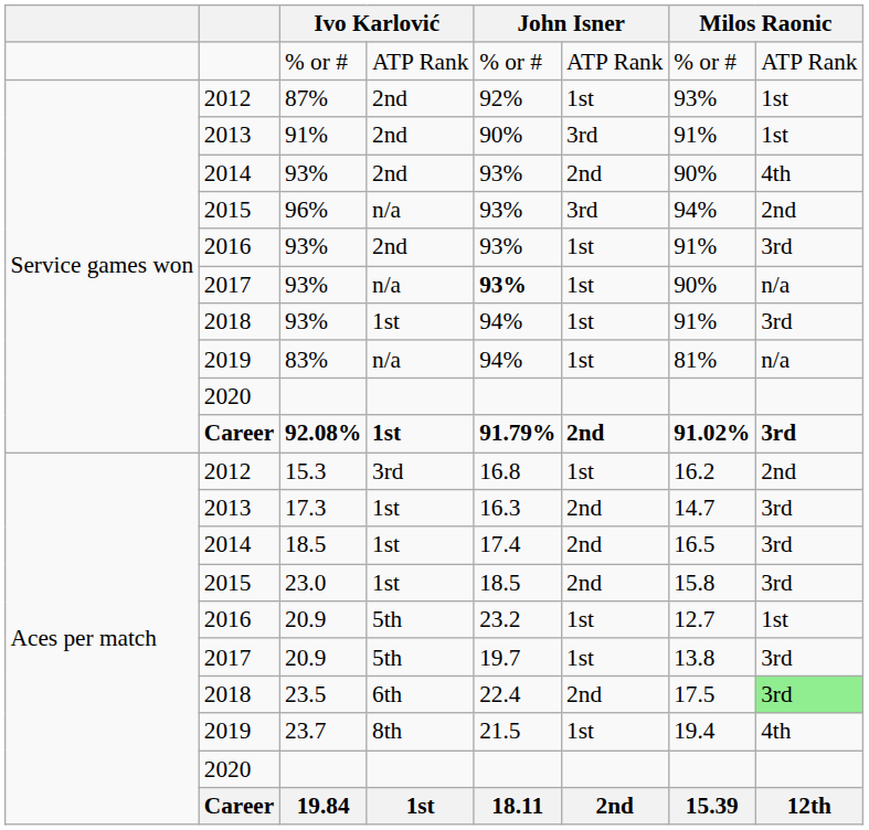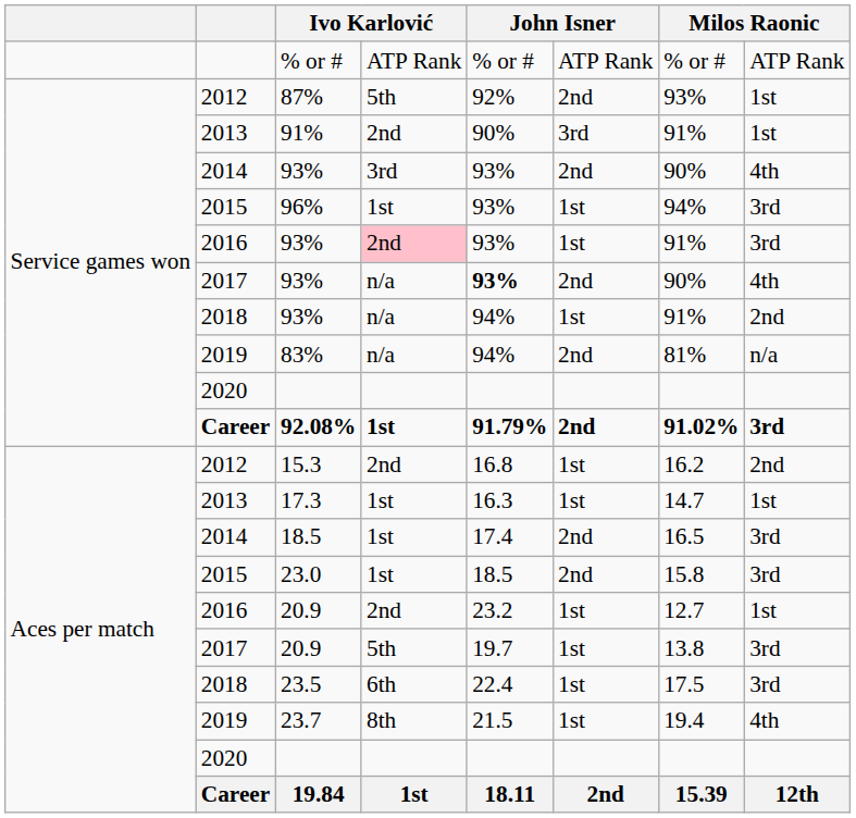 <table class="wikitable">
 <tr>
 <th></th>
 <th></th>
 <th colspan="2">Ivo Karlović</th>
 <th colspan="2">John Isner</th>
 <th colspan="2">Milos Raonic</th>
 </tr>
 <tr>
 <td></td>
 <td></td>
 <td>% or #</td>
 <td>ATP Rank</td>
 <td>% or #</td>
 <td>ATP Rank</td>
 <td>% or #</td>
 <td>ATP Rank</td>
 </tr>
 <tr>
 <td rowspan="10">Service games won</td>
 <td>2012</td>
 <td>87%</td>
+<td>5th</td>
+<td>92%</td>
 <td>2nd</td>
-<td>92%</td>
-<td>1st</td>
 <td>93%</td>
 <td>1st</td>
 </tr>
 <tr>
 <td>2013</td>
 <td>91%</td>
 <td>2nd</td>
 <td>90%</td>
 <td>3rd</td>
 <td>91%</td>
 <td>1st</td>
 </tr>
 <tr>
 <td>2014</td>
 <td>93%</td>
-<td>2nd</td>
+<td>3rd</td>
 <td>93%</td>
 <td>2nd</td>
 <td>90%</td>
 <td>4th</td>
 </tr>
 <tr>
 <td>2015</td>
 <td>96%</td>
-<td>n/a</td>
+<td>1st</td>
 <td>93%</td>
+<td>1st</td>
+<td>94%</td>
 <td>3rd</td>
-<td>94%</td>
-<td>2nd</td>
 </tr>
 <tr>
 <td>2016</td>
 <td>93%</td>
-<td>2nd</td>
+<td style="background: pink;">2nd</td>
 <td>93%</td>
 <td>1st</td>
 <td>91%</td>
 <td>3rd</td>
 </tr>
 <tr>
 <td>2017</td>
 <td>93%</td>
 <td>n/a</td>
 <td><strong>93%</strong></td>
-<td>1st</td>
+<td>2nd</td>
 <td>90%</td>
-<td>n/a</td>
+<td>4th</td>
 </tr>
 <tr>
 <td>2018</td>
 <td>93%</td>
-<td>1st</td>
+<td>n/a</td>
 <td>94%</td>
 <td>1st</td>
 <td>91%</td>
-<td>3rd</td>
+<td>2nd</td>
 </tr>
 <tr>
 <td>2019</td>
 <td>83%</td>
 <td>n/a</td>
 <td>94%</td>
-<td>1st</td>
+<td>2nd</td>
 <td>81%</td>
 <td>n/a</td>
 </tr>
 <tr>
 <td>2020</td>
 <td></td>
 <td></td>
 <td></td>
 <td></td>
 <td></td>
 <td></td>
 </tr>
 <tr>
 <td><strong>Career</strong></td>
 <td><strong>92.08%</strong></td>
 <td><strong>1st</strong></td>
 <td><strong>91.79%</strong></td>
 <td><strong>2nd</strong></td>
 <td><strong>91.02%</strong></td>
 <td><strong>3rd</strong></td>
 </tr>
 <tr>
 <td rowspan="10">Aces per match</td>
 <td>2012</td>
 <td>15.3</td>
-<td>3rd</td>
+<td>2nd</td>
 <td>16.8</td>
 <td>1st</td>
 <td>16.2</td>
 <td>2nd</td>
 </tr>
 <tr>
 <td>2013</td>
 <td>17.3</td>
 <td>1st</td>
 <td>16.3</td>
-<td>2nd</td>
+<td>1st</td>
 <td>14.7</td>
-<td>3rd</td>
+<td>1st</td>
 </tr>
 <tr>
 <td>2014</td>
 <td>18.5</td>
 <td>1st</td>
 <td>17.4</td>
 <td>2nd</td>
 <td>16.5</td>
 <td>3rd</td>
 </tr>
 <tr>
 <td>2015</td>
 <td>23.0</td>
 <td>1st</td>
 <td>18.5</td>
 <td>2nd</td>
 <td>15.8</td>
 <td>3rd</td>
 </tr>
 <tr>
 <td>2016</td>
 <td>20.9</td>
-<td>5th</td>
+<td>2nd</td>
 <td>23.2</td>
 <td>1st</td>
 <td>12.7</td>
 <td>1st</td>
 </tr>
 <tr>
 <td>2017</td>
 <td>20.9</td>
 <td>5th</td>
 <td>19.7</td>
 <td>1st</td>
 <td>13.8</td>
 <td>3rd</td>
 </tr>
 <tr>
 <td>2018</td>
 <td>23.5</td>
 <td>6th</td>
 <td>22.4</td>
-<td>2nd</td>
+<td>1st</td>
 <td>17.5</td>
-<td style="background: lightgreen;">3rd</td>
+<td>3rd</td>
 </tr>
 <tr>
 <td>2019</td>
 <td>23.7</td>
 <td>8th</td>
 <td>21.5</td>
 <td>1st</td>
 <td>19.4</td>
 <td>4th</td>
 </tr>
 <tr>
 <td>2020</td>
 <td></td>
 <td></td>
 <td></td>
 <td></td>
 <td></td>
 <td></td>
 </tr>
 <tr>
 <th>Career</th>
 <th>19.84</th>
 <th>1st</th>
 <th>18.11</th>
 <th>2nd</th>
 <th>15.39</th>
 <th>12th</th>
 </tr>
 </table>
